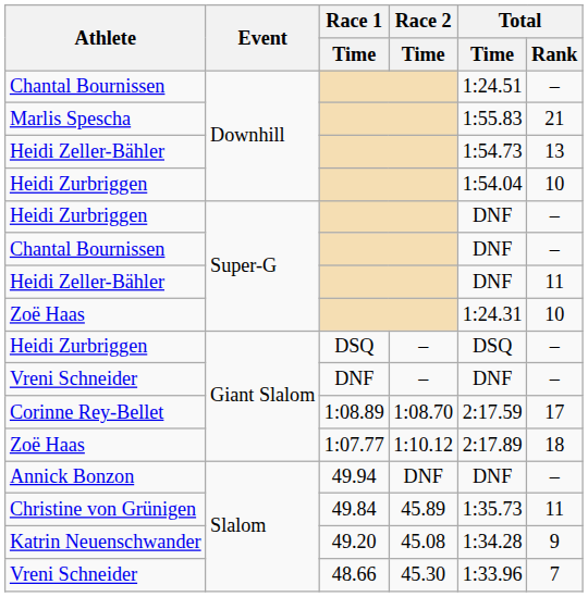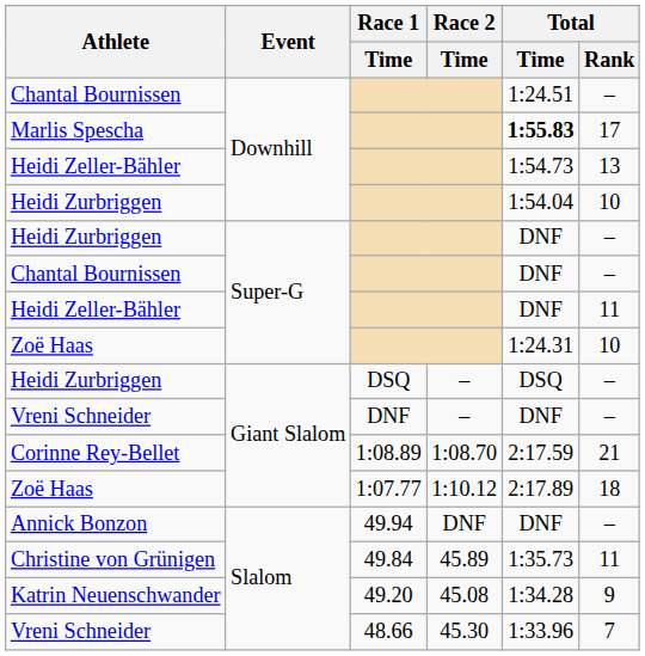 <table class="wikitable" style="font-size:90%">
 <tr>
 <th rowspan="2">Athlete</th>
 <th rowspan="2">Event</th>
 <th>Race 1</th>
 <th>Race 2</th>
 <th colspan="2">Total</th>
 </tr>
 <tr>
 <th>Time</th>
 <th>Time</th>
 <th>Time</th>
 <th>Rank</th>
 </tr>
 <tr>
 <td><a href='#'>Chantal Bournissen</a></td>
 <td rowspan="4">Downhill</td>
 <td colspan="2" bgcolor="wheat"></td>
 <td align="center">1:24.51</td>
 <td align="center">–</td>
 </tr>
 <tr>
 <td><a href='#'>Marlis Spescha</a></td>
 <td colspan="2" bgcolor="wheat"></td>
-<td align="center">1:55.83</td>
-<td align="center">21</td>
+<td align="center"><strong>1:55.83</strong></td>
+<td align="center">17</td>
 </tr>
 <tr>
 <td><a href='#'>Heidi Zeller-Bähler</a></td>
 <td colspan="2" bgcolor="wheat"></td>
 <td align="center">1:54.73</td>
 <td align="center">13</td>
 </tr>
 <tr>
 <td><a href='#'>Heidi Zurbriggen</a></td>
 <td colspan="2" bgcolor="wheat"></td>
 <td align="center">1:54.04</td>
 <td align="center">10</td>
 </tr>
 <tr>
 <td><a href='#'>Heidi Zurbriggen</a></td>
 <td rowspan="4">Super-G</td>
 <td colspan="2" bgcolor="wheat"></td>
 <td align="center">DNF</td>
 <td align="center">–</td>
 </tr>
 <tr>
 <td><a href='#'>Chantal Bournissen</a></td>
 <td colspan="2" bgcolor="wheat"></td>
 <td align="center">DNF</td>
 <td align="center">–</td>
 </tr>
 <tr>
 <td><a href='#'>Heidi Zeller-Bähler</a></td>
 <td colspan="2" bgcolor="wheat"></td>
 <td align="center">DNF</td>
 <td align="center">11</td>
 </tr>
 <tr>
 <td><a href='#'>Zoë Haas</a></td>
 <td colspan="2" bgcolor="wheat"></td>
 <td align="center">1:24.31</td>
 <td align="center">10</td>
 </tr>
 <tr>
 <td><a href='#'>Heidi Zurbriggen</a></td>
 <td rowspan="4">Giant Slalom</td>
 <td align="center">DSQ</td>
 <td align="center">–</td>
 <td align="center">DSQ</td>
 <td align="center">–</td>
 </tr>
 <tr>
 <td><a href='#'>Vreni Schneider</a></td>
 <td align="center">DNF</td>
 <td align="center">–</td>
 <td align="center">DNF</td>
 <td align="center">–</td>
 </tr>
 <tr>
 <td><a href='#'>Corinne Rey-Bellet</a></td>
 <td align="center">1:08.89</td>
 <td align="center">1:08.70</td>
 <td align="center">2:17.59</td>
-<td align="center">17</td>
+<td align="center">21</td>
 </tr>
 <tr>
 <td><a href='#'>Zoë Haas</a></td>
 <td align="center">1:07.77</td>
 <td align="center">1:10.12</td>
 <td align="center">2:17.89</td>
 <td align="center">18</td>
 </tr>
 <tr>
 <td><a href='#'>Annick Bonzon</a></td>
 <td rowspan="4">Slalom</td>
 <td align="center">49.94</td>
 <td align="center">DNF</td>
 <td align="center">DNF</td>
 <td align="center">–</td>
 </tr>
 <tr>
 <td><a href='#'>Christine von Grünigen</a></td>
 <td align="center">49.84</td>
 <td align="center">45.89</td>
 <td align="center">1:35.73</td>
 <td align="center">11</td>
 </tr>
 <tr>
 <td><a href='#'>Katrin Neuenschwander</a></td>
 <td align="center">49.20</td>
 <td align="center">45.08</td>
 <td align="center">1:34.28</td>
 <td align="center">9</td>
 </tr>
 <tr>
 <td><a href='#'>Vreni Schneider</a></td>
 <td align="center">48.66</td>
 <td align="center">45.30</td>
 <td align="center">1:33.96</td>
 <td align="center">7</td>
 </tr>
 </table>
